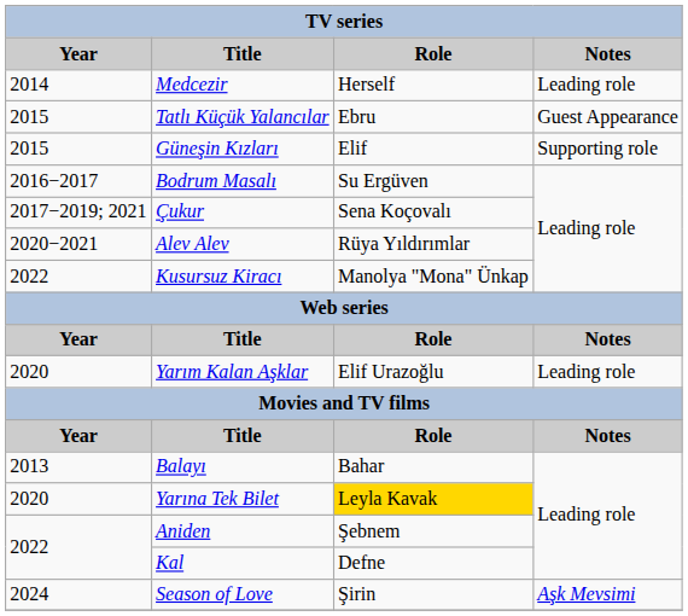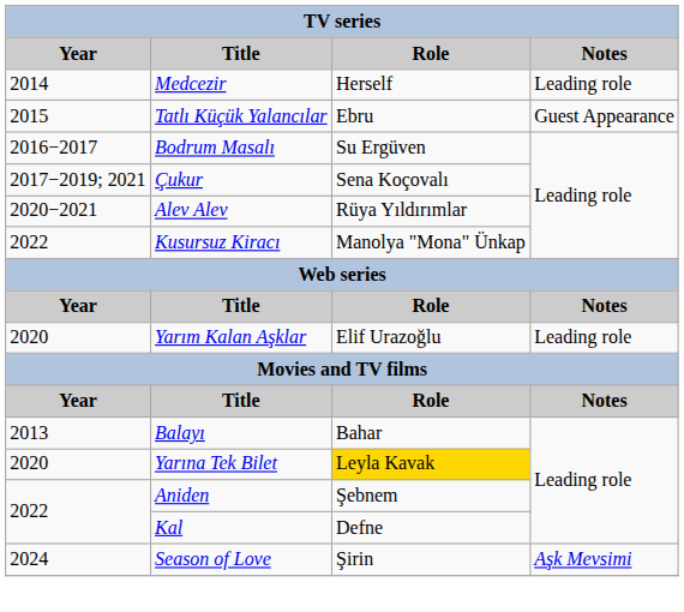 <table class="wikitable" style="font-size:90%">
 <tr>
 <th colspan="4" style="background:LightSteelBlue">TV series</th>
 </tr>
 <tr>
 <th style="background:#CCCCCC">Year</th>
 <th style="background:#CCCCCC">Title</th>
 <th style="background:#CCCCCC">Role</th>
 <th style="background:#CCCCCC">Notes</th>
 </tr>
 <tr>
 <td>2014</td>
 <td><em><a href='#'>Medcezir</a></em></td>
 <td>Herself</td>
 <td>Leading role</td>
 </tr>
 <tr>
 <td>2015</td>
 <td><em><a href='#'>Tatlı Küçük Yalancılar</a></em></td>
 <td>Ebru</td>
 <td>Guest Appearance</td>
-</tr>
-<tr>
-<td>2015</td>
-<td><em><a href='#'>Güneşin Kızları</a></em></td>
-<td>Elif</td>
-<td>Supporting role</td>
 </tr>
 <tr>
 <td>2016−2017</td>
 <td><em><a href='#'>Bodrum Masalı</a></em></td>
 <td>Su Ergüven</td>
 <td rowspan="4">Leading role</td>
 </tr>
 <tr>
 <td>2017−2019; 2021</td>
 <td><em><a href='#'>Çukur</a></em></td>
 <td>Sena Koçovalı</td>
 </tr>
 <tr>
 <td>2020−2021</td>
 <td><em><a href='#'>Alev Alev</a></em></td>
 <td>Rüya Yıldırımlar</td>
 </tr>
 <tr>
 <td>2022</td>
 <td><em><a href='#'>Kusursuz Kiracı</a></em></td>
 <td>Manolya "Mona" Ünkap</td>
 </tr>
 <tr>
 <th colspan="4" style="background:LightSteelBlue">Web series</th>
 </tr>
 <tr>
 <th style="background:#CCCCCC">Year</th>
 <th style="background:#CCCCCC">Title</th>
 <th style="background:#CCCCCC">Role</th>
 <th style="background:#CCCCCC">Notes</th>
 </tr>
 <tr>
 <td>2020</td>
 <td><em><a href='#'>Yarım Kalan Aşklar</a></em></td>
 <td>Elif Urazoğlu</td>
 <td>Leading role</td>
 </tr>
 <tr>
 <th colspan="4" style="background:LightSteelBlue">Movies and TV films</th>
 </tr>
 <tr>
 <th style="background:#CCCCCC">Year</th>
 <th style="background:#CCCCCC">Title</th>
 <th style="background:#CCCCCC">Role</th>
 <th style="background:#CCCCCC">Notes</th>
 </tr>
 <tr>
 <td>2013</td>
 <td><em><a href='#'>Balayı</a></em></td>
 <td>Bahar</td>
 <td rowspan="4">Leading role</td>
 </tr>
 <tr>
 <td>2020</td>
 <td><em><a href='#'>Yarına Tek Bilet</a></em></td>
 <td style="background: gold;">Leyla Kavak</td>
 </tr>
 <tr>
 <td rowspan="2">2022</td>
 <td><em><a href='#'>Aniden</a></em></td>
 <td>Şebnem</td>
 </tr>
 <tr>
 <td><em><a href='#'>Kal</a></em></td>
 <td>Defne</td>
 </tr>
 <tr>
 <td>2024</td>
 <td><em><a href='#'>Season of Love</a></em></td>
 <td>Şirin</td>
 <td><em><a href='#'>Aşk Mevsimi</a></em></td>
 </tr>
 <tr>
 </tr>
 </table>
